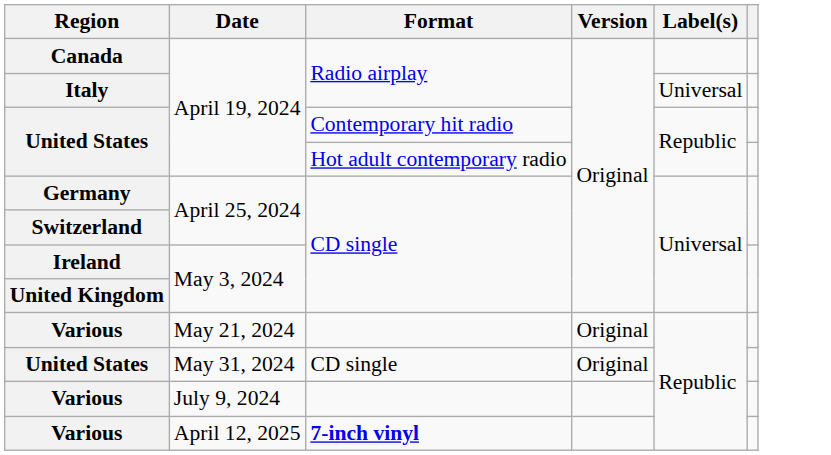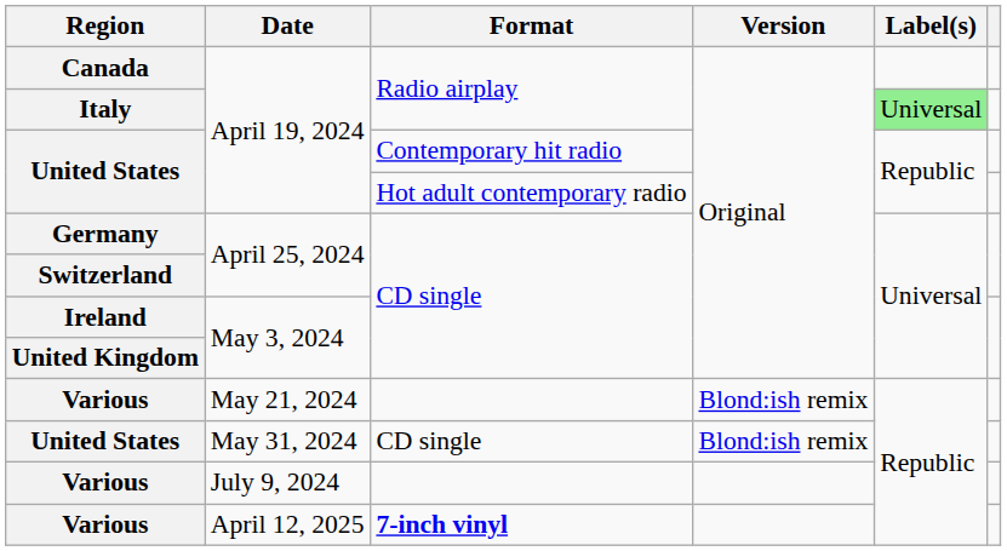 <table class="wikitable plainrowheaders">
 <tr>
 <th scope="col">Region</th>
 <th scope="col">Date</th>
 <th scope="col">Format</th>
 <th scope="col">Version</th>
 <th scope="col">Label(s)</th>
 <th scope="col"></th>
 </tr>
 <tr>
 <th scope="row">Canada</th>
 <td rowspan="4">April 19, 2024</td>
 <td rowspan="2"><a href='#'>Radio airplay</a></td>
 <td rowspan="8">Original</td>
 <td></td>
 <td style="text-align:center;"></td>
 </tr>
 <tr>
 <th scope="row">Italy</th>
-<td>Universal</td>
+<td style="background: lightgreen;">Universal</td>
 <td style="text-align:center;"></td>
 </tr>
 <tr>
 <th scope="row" rowspan="2">United States</th>
 <td><a href='#'>Contemporary hit radio</a></td>
 <td rowspan="2">Republic</td>
 <td style="text-align:center;"></td>
 </tr>
 <tr>
 <td><a href='#'>Hot adult contemporary</a> radio</td>
 <td style="text-align:center;"></td>
 </tr>
 <tr>
 <th scope="row">Germany</th>
 <td rowspan="2">April 25, 2024</td>
 <td rowspan="4"><a href='#'>CD single</a></td>
 <td rowspan="4">Universal</td>
 <td rowspan="2" style="text-align:center;"></td>
 </tr>
 <tr>
 <th scope="row">Switzerland</th>
 </tr>
 <tr>
 <th scope="row">Ireland</th>
 <td rowspan="2">May 3, 2024</td>
 <td rowspan="2" style="text-align:center;"></td>
 </tr>
 <tr>
 <th scope="row">United Kingdom</th>
 </tr>
 <tr>
 <th scope="row">Various</th>
 <td>May 21, 2024</td>
 <td></td>
-<td>Original</td>
+<td><a href='#'>Blond:ish</a> remix</td>
 <td rowspan="4">Republic</td>
 <td style="text-align:center;"></td>
 </tr>
 <tr>
 <th scope="row">United States</th>
 <td>May 31, 2024</td>
 <td>CD single</td>
-<td>Original</td>
+<td><a href='#'>Blond:ish</a> remix</td>
 <td style="text-align:center;"></td>
 </tr>
 <tr>
 <th scope="row">Various</th>
 <td>July 9, 2024</td>
 <td></td>
 <td></td>
 <td style="text-align:center;"></td>
 </tr>
 <tr>
 <th scope="row">Various</th>
 <td>April 12, 2025</td>
 <td><strong><a href='#'>7-inch vinyl</a></strong></td>
 <td></td>
 <td style="text-align:center;"></td>
 </tr>
 </table>
